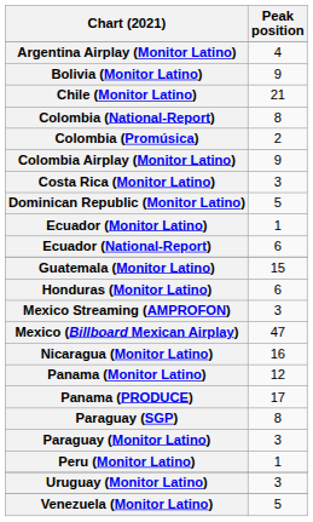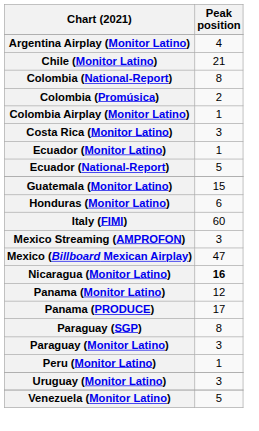 <table class="wikitable sortable plainrowheaders" style="text-align:center">
 <tr>
 <th scope="col">Chart (2021)</th>
 <th scope="col">Peak<br>position</th>
 </tr>
 <tr>
 </tr>
 <tr>
 <th scope="row">Argentina Airplay (<a href='#'>Monitor Latino</a>)</th>
 <td>4</td>
-</tr>
-<tr>
-<th scope="row">Bolivia (<a href='#'>Monitor Latino</a>)</th>
-<td>9</td>
 </tr>
 <tr>
 <th scope="row">Chile (<a href='#'>Monitor Latino</a>)</th>
 <td>21</td>
 </tr>
 <tr>
 <th scope="row">Colombia (<a href='#'>National-Report</a>)</th>
 <td>8</td>
 </tr>
 <tr>
 <th scope="row">Colombia (<a href='#'>Promúsica</a>)</th>
 <td>2</td>
 </tr>
 <tr>
 <th scope="row">Colombia Airplay (<a href='#'>Monitor Latino</a>)</th>
-<td>9</td>
+<td>1</td>
 </tr>
 <tr>
 <th scope="row">Costa Rica (<a href='#'>Monitor Latino</a>)</th>
 <td>3</td>
-</tr>
-<tr>
-<th scope="row">Dominican Republic (<a href='#'>Monitor Latino</a>)</th>
-<td>5</td>
 </tr>
 <tr>
 <th scope="row">Ecuador (<a href='#'>Monitor Latino</a>)</th>
 <td>1</td>
 </tr>
 <tr>
 <th scope="row">Ecuador (<a href='#'>National-Report</a>)</th>
-<td>6</td>
+<td>5</td>
 </tr>
 <tr>
 </tr>
 <tr>
 <th scope="row">Guatemala (<a href='#'>Monitor Latino</a>)</th>
 <td>15</td>
 </tr>
 <tr>
 <th scope="row">Honduras (<a href='#'>Monitor Latino</a>)</th>
 <td>6</td>
 </tr>
 <tr>
+<th scope="row">Italy (<a href='#'>FIMI</a>)</th>
+<td>60</td>
+</tr>
+<tr>
 <th scope="row">Mexico Streaming (<a href='#'>AMPROFON</a>)</th>
 <td>3</td>
 </tr>
 <tr>
 <th scope="row">Mexico (<a href='#'><em>Billboard</em> Mexican Airplay</a>)</th>
 <td>47</td>
 </tr>
 <tr>
 <th scope="row">Nicaragua (<a href='#'>Monitor Latino</a>)</th>
-<td>16</td>
+<td><strong>16</strong></td>
 </tr>
 <tr>
 <th scope="row">Panama (<a href='#'>Monitor Latino</a>)</th>
 <td>12</td>
 </tr>
 <tr>
 <th scope="row">Panama (<a href='#'>PRODUCE</a>)</th>
 <td>17</td>
 </tr>
 <tr>
 <th scope="row">Paraguay (<a href='#'>SGP</a>)</th>
 <td>8</td>
 </tr>
 <tr>
 <th scope="row">Paraguay (<a href='#'>Monitor Latino</a>)</th>
 <td>3</td>
 </tr>
 <tr>
 <th scope="row">Peru (<a href='#'>Monitor Latino</a>)</th>
 <td>1</td>
 </tr>
 <tr>
 </tr>
 <tr>
 </tr>
 <tr>
 </tr>
 <tr>
 <th scope="row">Uruguay (<a href='#'>Monitor Latino</a>)</th>
 <td>3</td>
 </tr>
 <tr>
 </tr>
 <tr>
 </tr>
 <tr>
 <th scope="row">Venezuela (<a href='#'>Monitor Latino</a>)</th>
 <td>5</td>
 </tr>
 </table>
